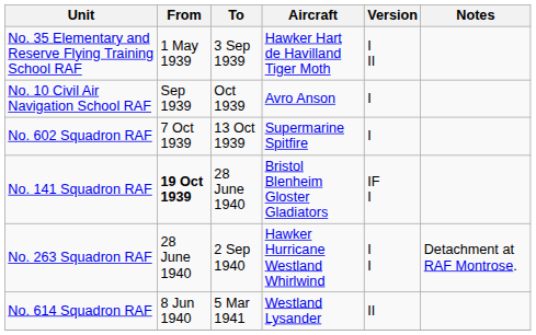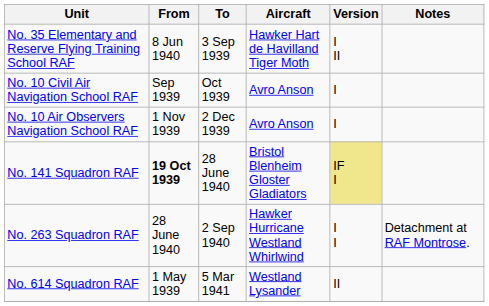 <table class="wikitable">
 <tr>
 <th>Unit</th>
 <th>From</th>
 <th>To</th>
 <th>Aircraft</th>
 <th>Version</th>
 <th>Notes</th>
 </tr>
 <tr>
 <td><a href='#'>No. 35 Elementary and Reserve Flying Training School RAF</a></td>
-<td>1 May 1939</td>
+<td>8 Jun 1940</td>
 <td>3 Sep 1939</td>
 <td><a href='#'>Hawker Hart</a><br><a href='#'>de Havilland Tiger Moth</a></td>
 <td>I<br>II</td>
 <td></td>
 </tr>
 <tr>
 <td><a href='#'>No. 10 Civil Air Navigation School RAF</a></td>
 <td>Sep 1939</td>
 <td>Oct 1939</td>
 <td><a href='#'>Avro Anson</a></td>
 <td>I</td>
 <td></td>
 </tr>
 <tr>
-<td><a href='#'>No. 602 Squadron RAF</a></td>
-<td>7 Oct 1939</td>
-<td>13 Oct 1939</td>
-<td><a href='#'>Supermarine Spitfire</a></td>
+<td><a href='#'>No. 10 Air Observers Navigation School RAF</a></td>
+<td>1 Nov 1939</td>
+<td>2 Dec 1939</td>
+<td><a href='#'>Avro Anson</a></td>
 <td>I</td>
 <td></td>
 </tr>
 <tr>
 <td><a href='#'>No. 141 Squadron RAF</a></td>
 <td><strong>19 Oct 1939</strong></td>
 <td>28 June 1940</td>
 <td><a href='#'>Bristol Blenheim</a><br><a href='#'>Gloster Gladiators</a></td>
-<td>IF<br>I</td>
+<td style="background: khaki;">IF<br>I</td>
 <td></td>
 </tr>
 <tr>
 <td><a href='#'>No. 263 Squadron RAF</a></td>
 <td>28 June 1940</td>
 <td>2 Sep 1940</td>
 <td><a href='#'>Hawker Hurricane</a><br><a href='#'>Westland Whirlwind</a></td>
 <td>I<br>I</td>
 <td>Detachment at <a href='#'>RAF Montrose</a>.</td>
 </tr>
 <tr>
 <td><a href='#'>No. 614 Squadron RAF</a></td>
-<td>8 Jun 1940</td>
+<td>1 May 1939</td>
 <td>5 Mar 1941</td>
 <td><a href='#'>Westland Lysander</a></td>
 <td>II</td>
 <td></td>
 </tr>
 <tr>
 </tr>
 </table>
